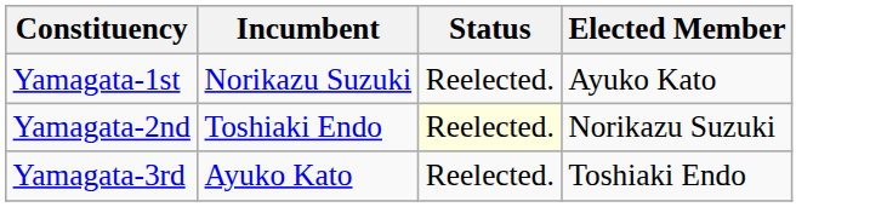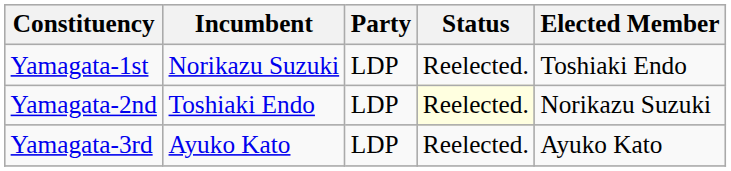 <table class="wikitable">
 <tr>
 <th>Constituency</th>
 <th>Incumbent</th>
+<th>Party</th>
 <th>Status</th>
 <th>Elected Member</th>
 </tr>
 <tr>
 <td><a href='#'>Yamagata-1st</a></td>
 <td><a href='#'>Norikazu Suzuki</a></td>
+<td>LDP</td>
 <td>Reelected.</td>
-<td>Ayuko Kato</td>
+<td>Toshiaki Endo</td>
 </tr>
 <tr>
 <td><a href='#'>Yamagata-2nd</a></td>
 <td><a href='#'>Toshiaki Endo</a></td>
+<td>LDP</td>
 <td style="background: lightyellow;">Reelected.</td>
 <td>Norikazu Suzuki</td>
 </tr>
 <tr>
 <td><a href='#'>Yamagata-3rd</a></td>
 <td><a href='#'>Ayuko Kato</a></td>
+<td>LDP</td>
 <td>Reelected.</td>
-<td>Toshiaki Endo</td>
+<td>Ayuko Kato</td>
 </tr>
 </table>
